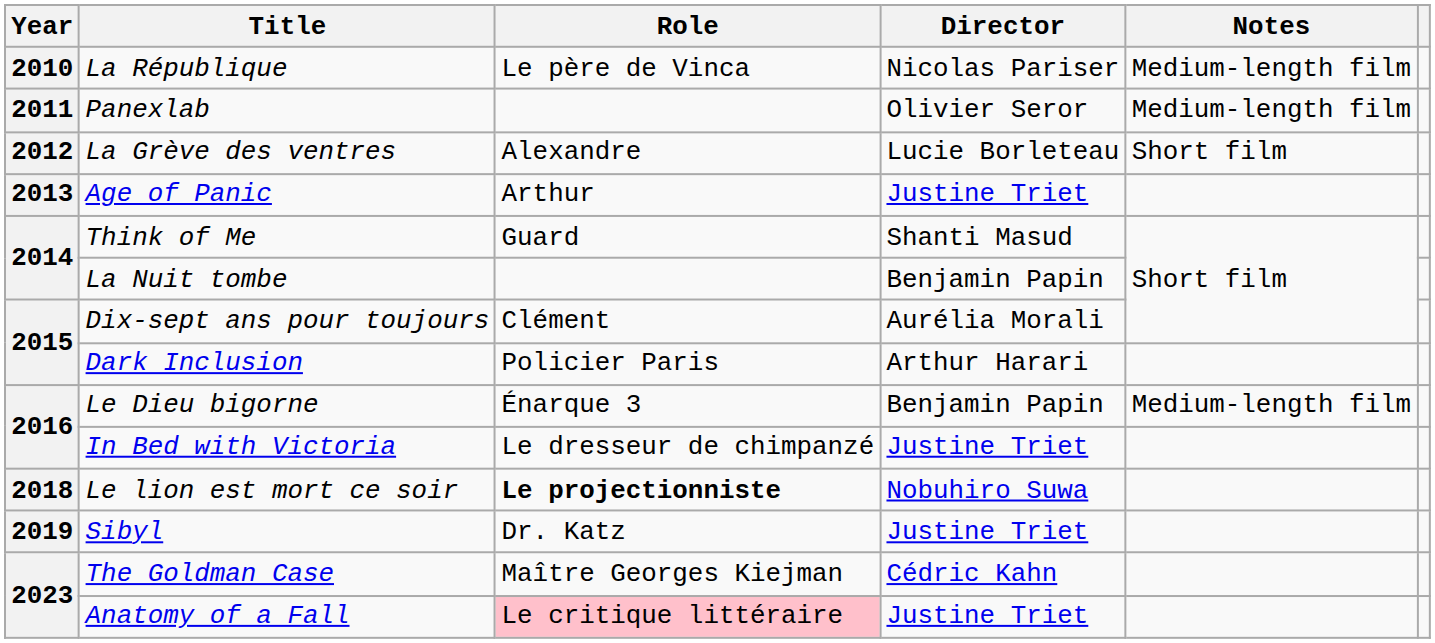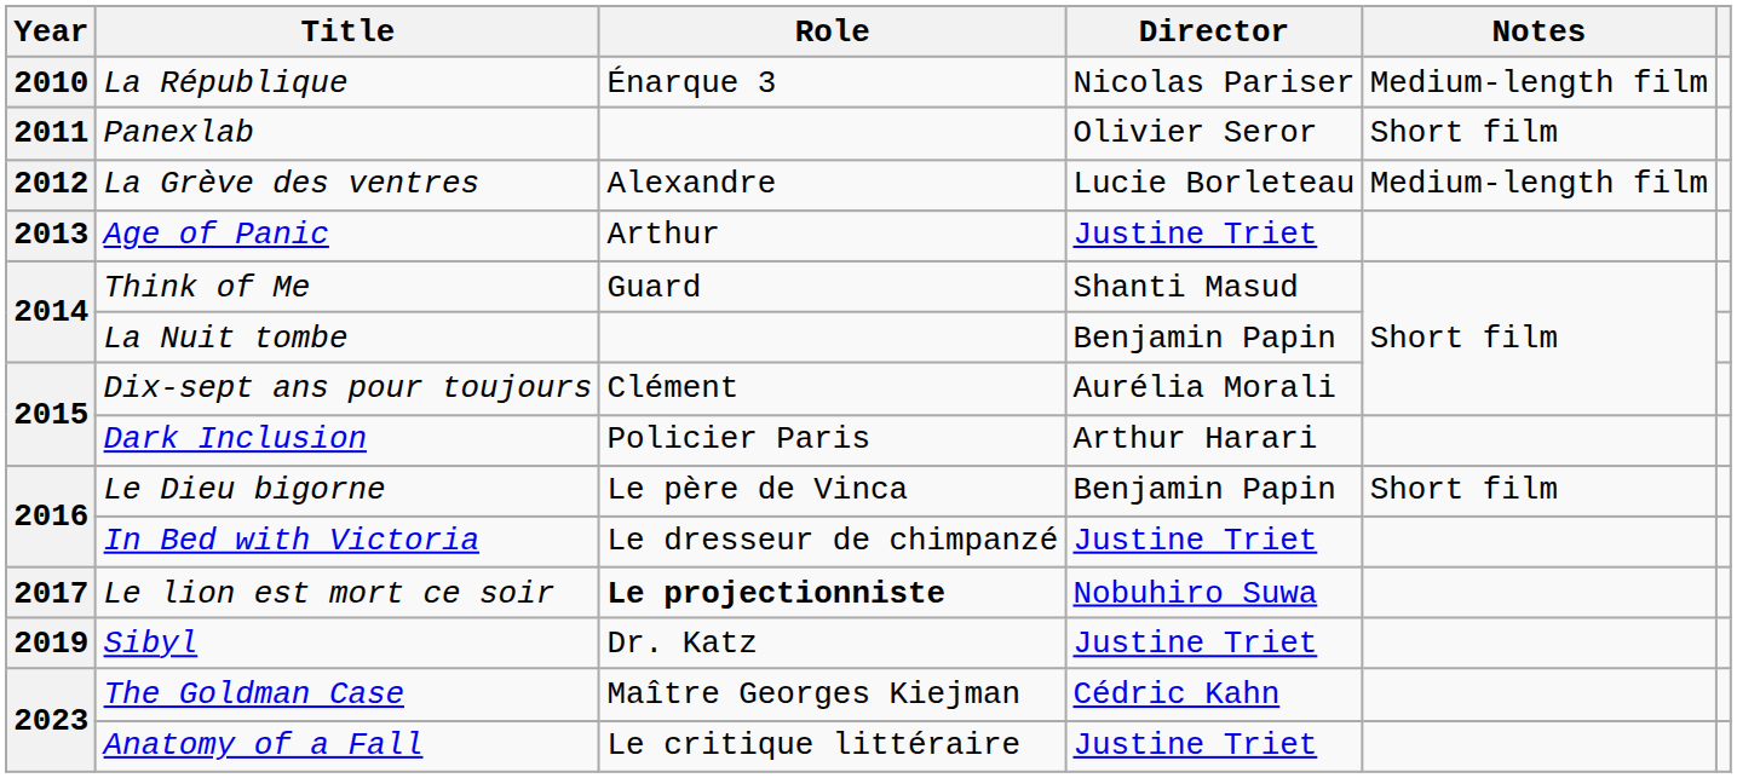 <table class="wikitable sortable">
 <tr>
 <th>Year</th>
 <th>Title</th>
 <th>Role</th>
 <th>Director</th>
 <th class="unsortable">Notes</th>
 <th class="unsortable"></th>
 </tr>
 <tr>
 <th>2010</th>
 <td><em>La République</em></td>
-<td>Le père de Vinca</td>
+<td>Énarque 3</td>
 <td>Nicolas Pariser</td>
 <td>Medium-length film</td>
 <td></td>
 </tr>
 <tr>
 <th>2011</th>
 <td><em>Panexlab</em></td>
 <td></td>
 <td>Olivier Seror</td>
-<td>Medium-length film</td>
+<td>Short film</td>
 <td></td>
 </tr>
 <tr>
 <th>2012</th>
 <td><em>La Grève des ventres</em></td>
 <td>Alexandre</td>
 <td>Lucie Borleteau</td>
-<td>Short film</td>
+<td>Medium-length film</td>
 <td></td>
 </tr>
 <tr>
 <th>2013</th>
 <td><em><a href='#'>Age of Panic</a></em></td>
 <td>Arthur</td>
 <td><a href='#'>Justine Triet</a></td>
 <td></td>
 <td style="text-align:center;"></td>
 </tr>
 <tr>
 <th rowspan="2">2014</th>
 <td><em>Think of Me</em></td>
 <td>Guard</td>
 <td>Shanti Masud</td>
 <td rowspan="3">Short film</td>
 <td></td>
 </tr>
 <tr>
 <td><em>La Nuit tombe</em></td>
 <td></td>
 <td>Benjamin Papin</td>
 <td></td>
 </tr>
 <tr>
 <th rowspan="2">2015</th>
 <td><em>Dix-sept ans pour toujours</em></td>
 <td>Clément</td>
 <td>Aurélia Morali</td>
 <td></td>
 </tr>
 <tr>
 <td><em><a href='#'>Dark Inclusion</a></em></td>
 <td>Policier Paris</td>
 <td>Arthur Harari</td>
 <td></td>
 <td></td>
 </tr>
 <tr>
 <th rowspan="2">2016</th>
 <td><em>Le Dieu bigorne</em></td>
-<td>Énarque 3</td>
+<td>Le père de Vinca</td>
 <td>Benjamin Papin</td>
-<td>Medium-length film</td>
+<td>Short film</td>
 <td></td>
 </tr>
 <tr>
 <td><em><a href='#'>In Bed with Victoria</a></em></td>
 <td>Le dresseur de chimpanzé</td>
 <td><a href='#'>Justine Triet</a></td>
 <td></td>
 <td></td>
 </tr>
 <tr>
-<th>2018</th>
+<th>2017</th>
 <td><em>Le lion est mort ce soir</em></td>
 <td><strong>Le projectionniste</strong></td>
 <td><a href='#'>Nobuhiro Suwa</a></td>
 <td></td>
 <td></td>
 </tr>
 <tr>
 <th>2019</th>
 <td><em><a href='#'>Sibyl</a></em></td>
 <td>Dr. Katz</td>
 <td><a href='#'>Justine Triet</a></td>
 <td></td>
 <td></td>
 </tr>
 <tr>
 <th rowspan="2">2023</th>
 <td><em><a href='#'>The Goldman Case</a></em></td>
 <td>Maître Georges Kiejman</td>
 <td><a href='#'>Cédric Kahn</a></td>
 <td></td>
 <td style="text-align:center;"></td>
 </tr>
 <tr>
 <td><em><a href='#'>Anatomy of a Fall</a></em></td>
-<td style="background: pink;">Le critique littéraire</td>
+<td>Le critique littéraire</td>
 <td><a href='#'>Justine Triet</a></td>
 <td></td>
 <td></td>
 </tr>
 </table>
